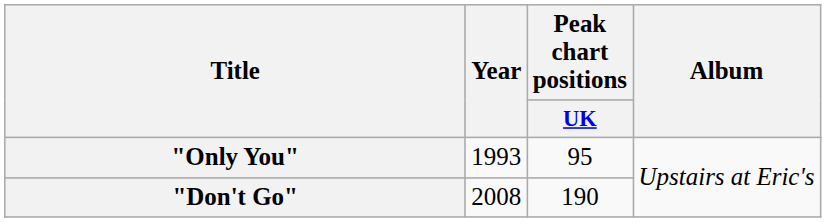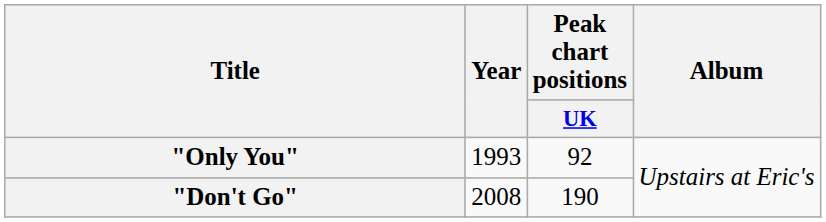 <table class="wikitable plainrowheaders" style="text-align:center;">
 <tr>
 <th scope="col" rowspan="2" style="width:18em;">Title</th>
 <th scope="col" rowspan="2" style="width:1em;">Year</th>
 <th scope="col" colspan="1">Peak chart positions</th>
 <th scope="col" rowspan="2">Album</th>
 </tr>
 <tr>
 <th scope="col" style="width:3em;font-size:90%;"><a href='#'>UK</a><br></th>
 </tr>
 <tr>
 <th scope="row">"Only You" </th>
 <td>1993</td>
-<td>95</td>
+<td>92</td>
 <td rowspan="2"><em>Upstairs at Eric's</em></td>
 </tr>
 <tr>
 <th scope="row">"Don't Go" </th>
 <td>2008</td>
 <td>190</td>
 </tr>
 </table>
